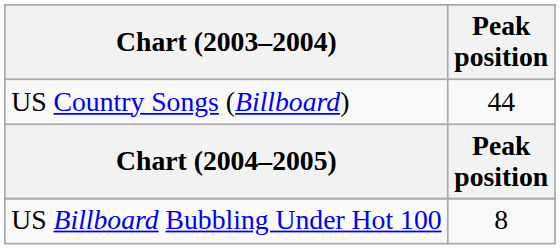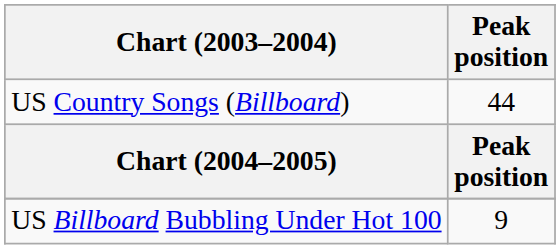 <table class="wikitable sortable">
 <tr>
 <th>Chart (2003–2004)</th>
 <th>Peak<br>position</th>
 </tr>
 <tr>
 <td>US <a href='#'>Country Songs</a> (<em><a href='#'>Billboard</a></em>)</td>
 <td align="center">44</td>
 </tr>
 <tr>
 <th>Chart (2004–2005)</th>
 <th>Peak<br>position</th>
 </tr>
 <tr>
 </tr>
 <tr>
 <td>US <em><a href='#'>Billboard</a></em> <a href='#'>Bubbling Under Hot 100</a></td>
-<td align="center">8</td>
+<td align="center">9</td>
 </tr>
 </table>
